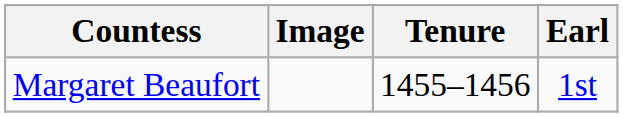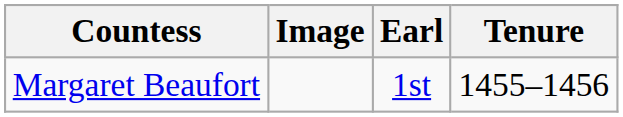 <table class="wikitable" style="text-align:center">
 <tr>
 <th>Countess</th>
 <th>Image</th>
+<th>Earl</th>
 <th>Tenure</th>
-<th>Earl</th>
 </tr>
 <tr>
 <td><a href='#'>Margaret Beaufort</a></td>
 <td></td>
+<td><a href='#'>1st</a></td>
 <td>1455–1456</td>
-<td><a href='#'>1st</a></td>
 </tr>
 </table>
